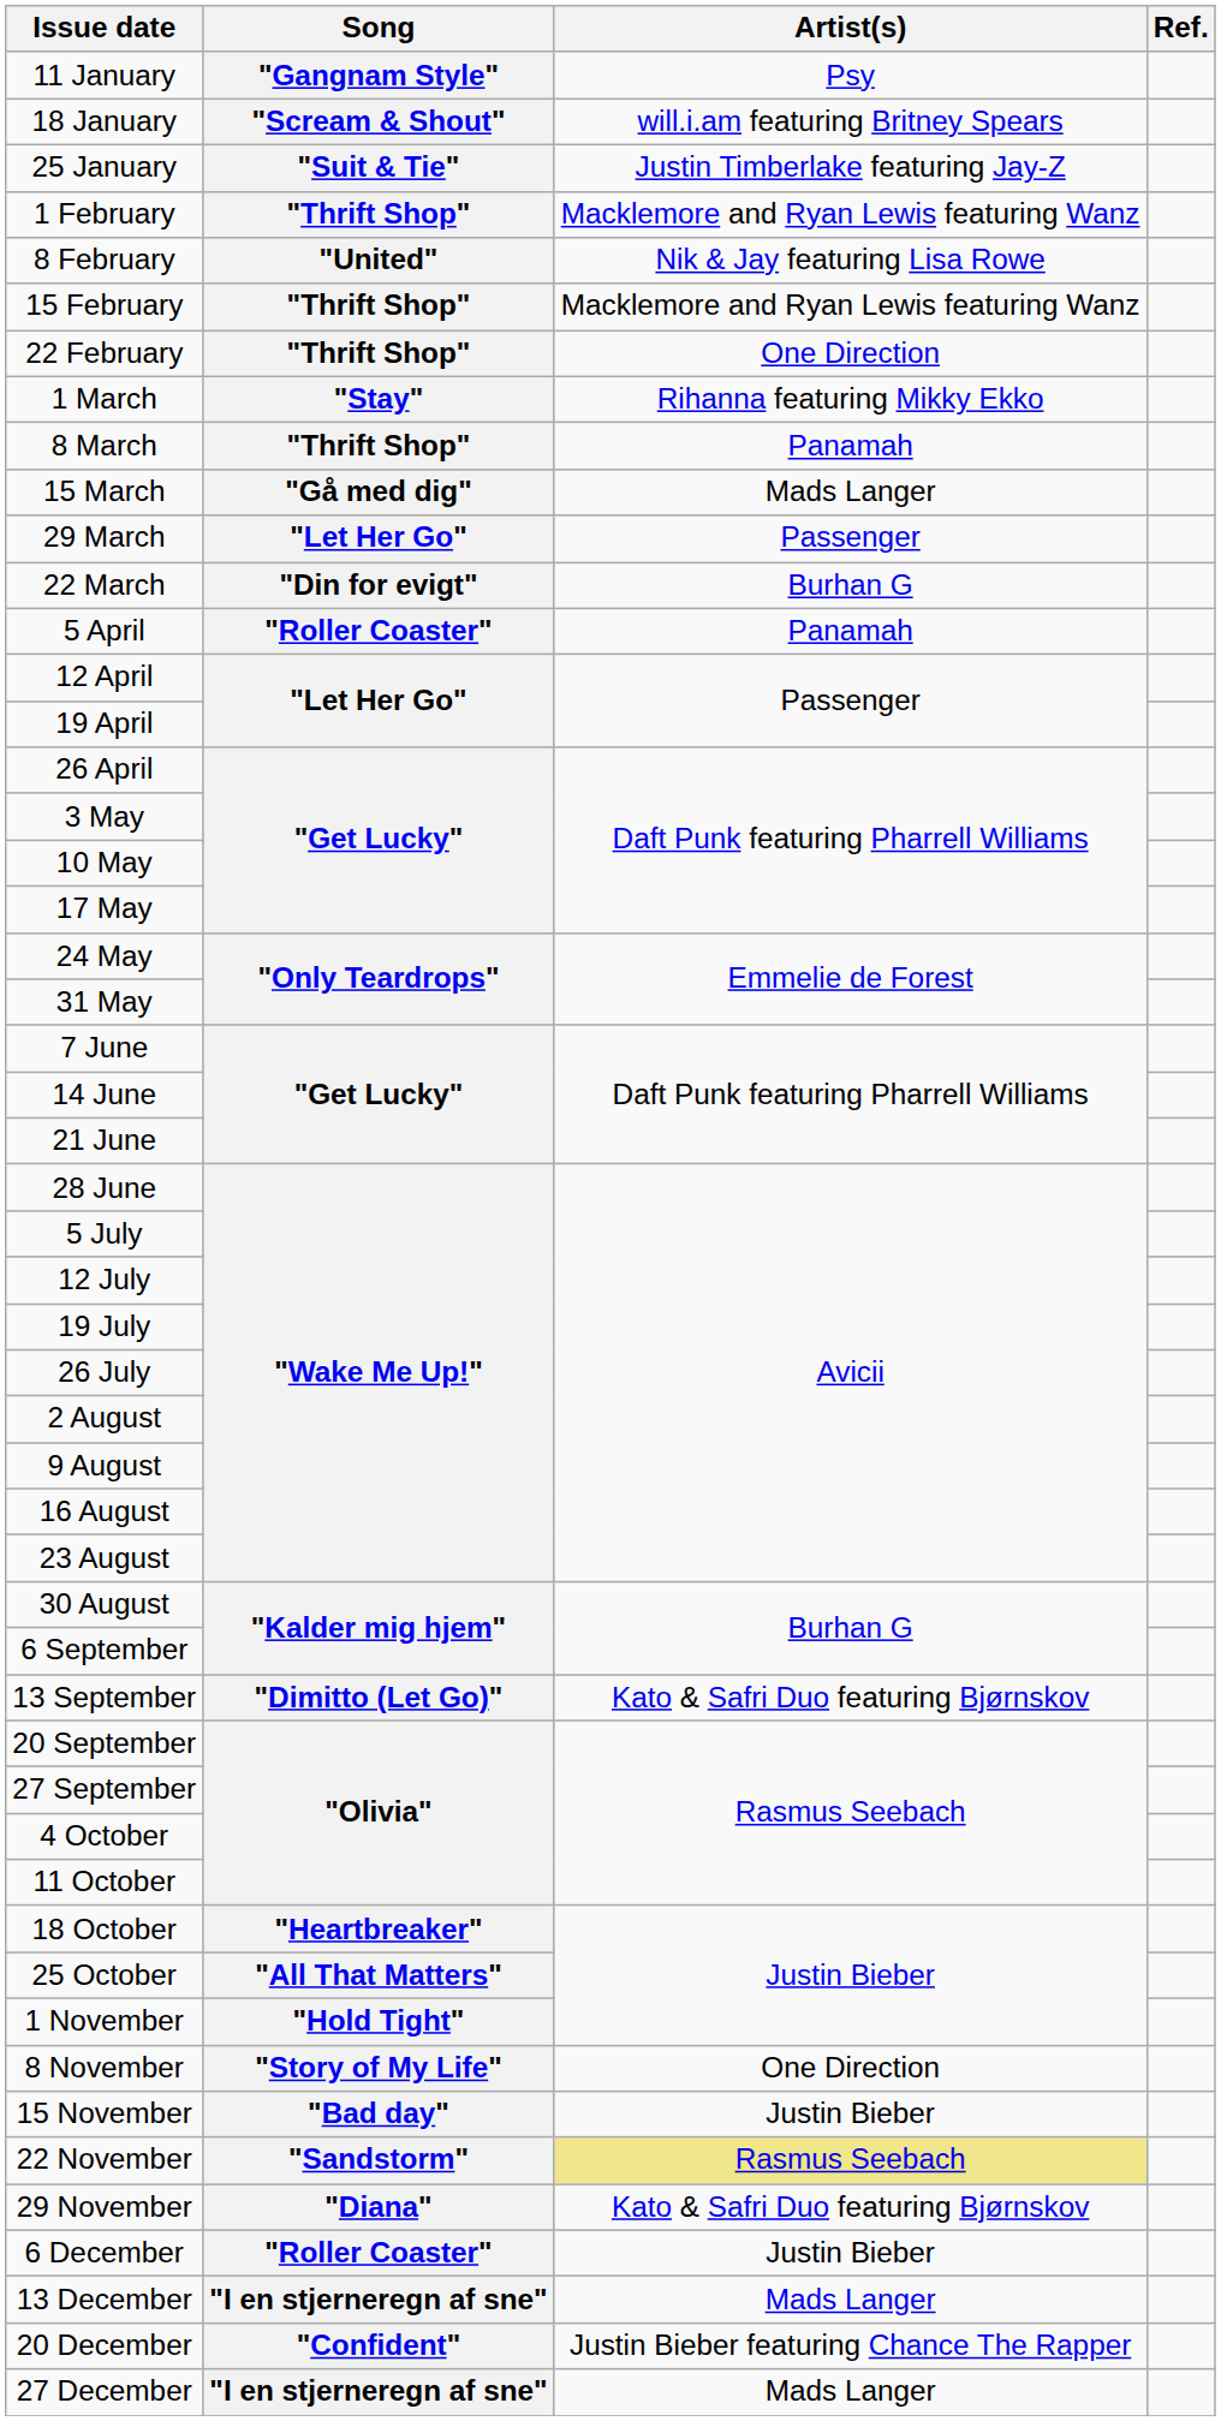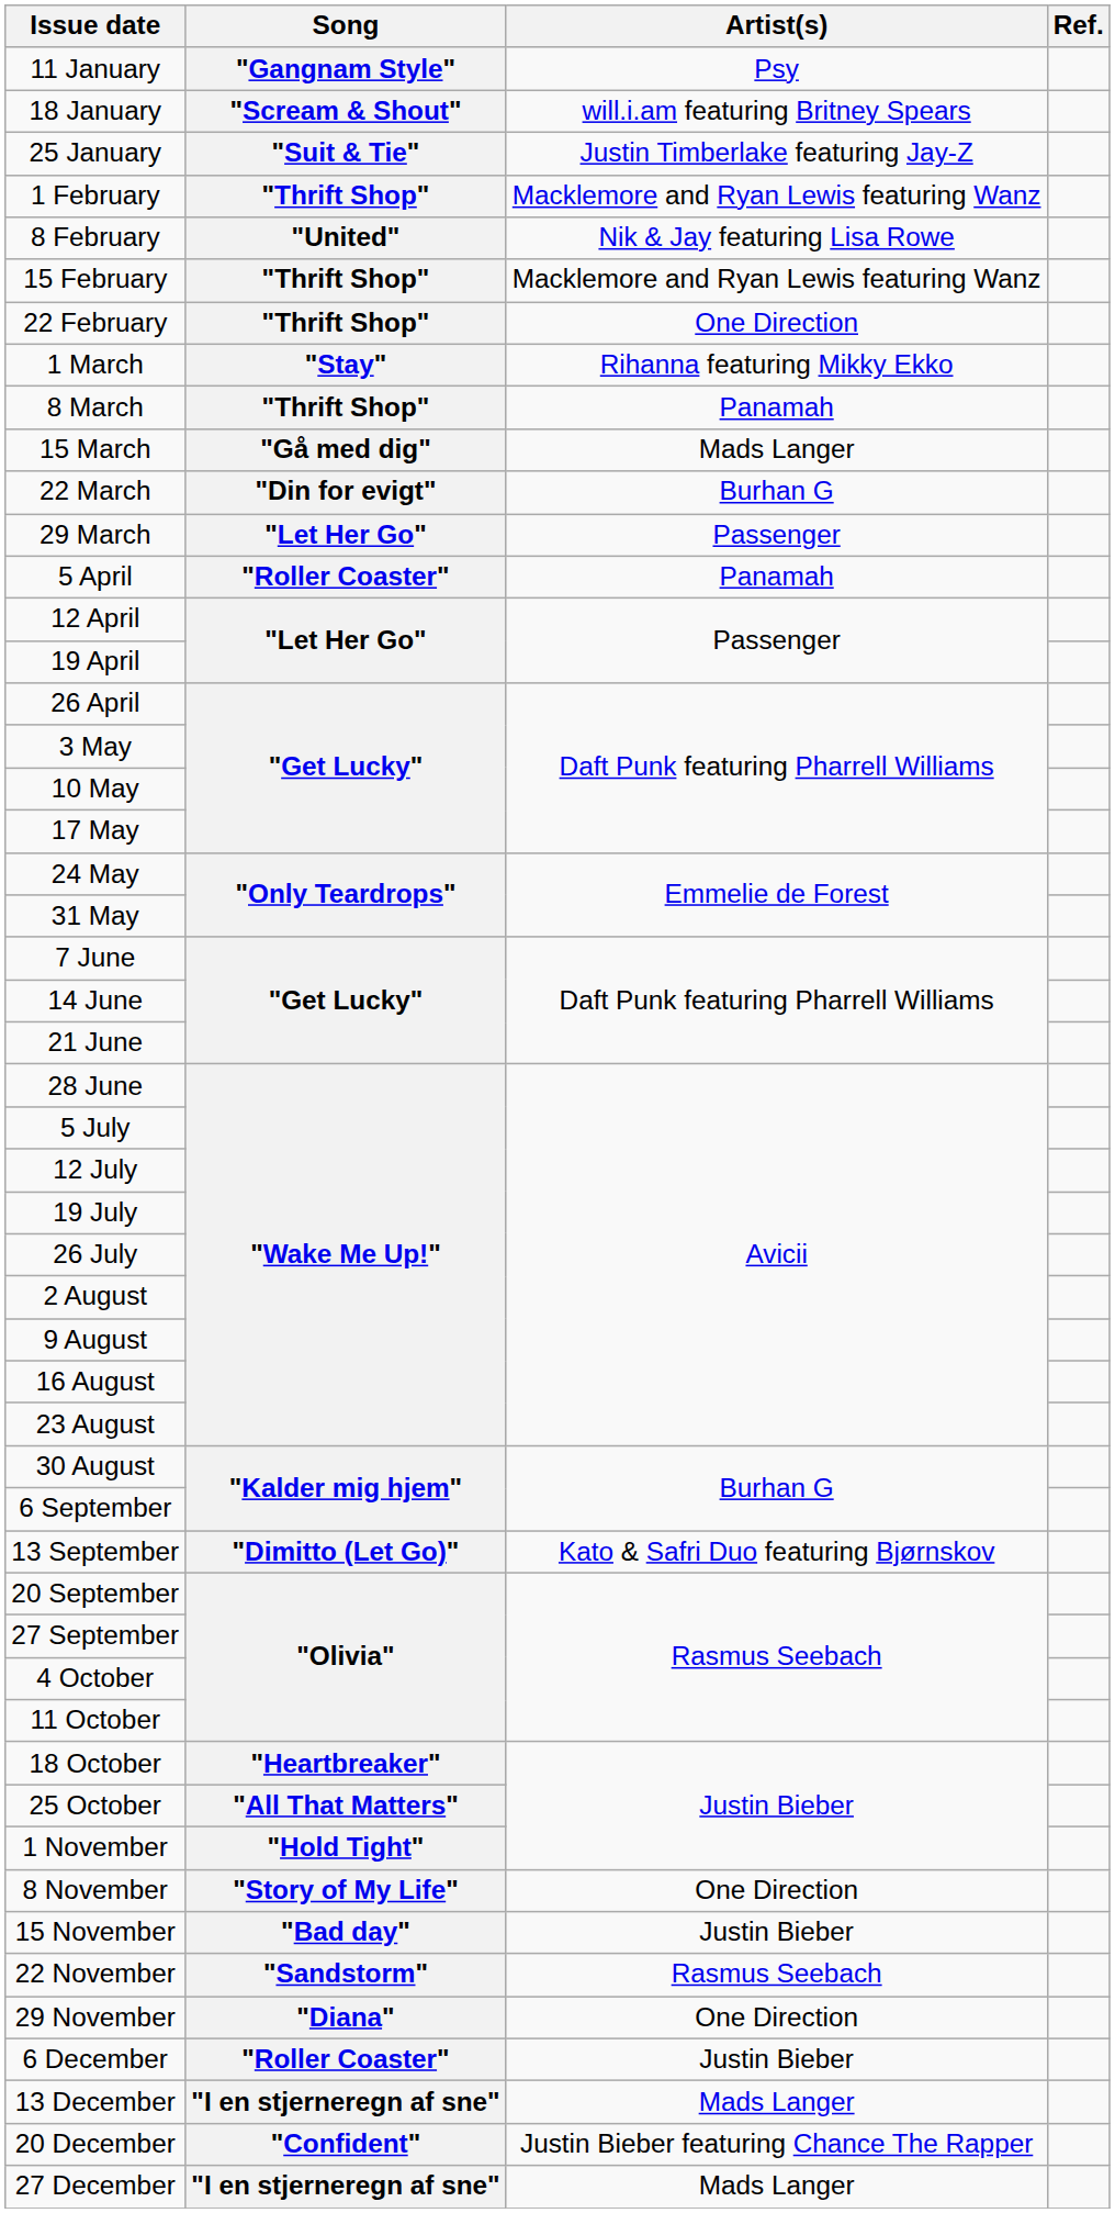 <table class="wikitable plainrowheaders" style="text-align: center;">
 <tr>
 <th scope="col">Issue date</th>
 <th scope="col">Song</th>
 <th scope="col">Artist(s)</th>
 <th scope="col">Ref.</th>
 </tr>
 <tr>
 <td>11 January</td>
 <th scope="row">"<a href='#'>Gangnam Style</a>"</th>
 <td><a href='#'>Psy</a></td>
 <td></td>
 </tr>
 <tr>
 <td>18 January</td>
 <th scope="row">"<a href='#'>Scream & Shout</a>"</th>
 <td><a href='#'>will.i.am</a> featuring <a href='#'>Britney Spears</a></td>
 <td></td>
 </tr>
 <tr>
 <td>25 January</td>
 <th scope="row">"<a href='#'>Suit & Tie</a>"</th>
 <td><a href='#'>Justin Timberlake</a> featuring <a href='#'>Jay-Z</a></td>
 <td></td>
 </tr>
 <tr>
 <td>1 February</td>
 <th scope="row">"<a href='#'>Thrift Shop</a>"</th>
 <td><a href='#'>Macklemore</a> and <a href='#'>Ryan Lewis</a> featuring <a href='#'>Wanz</a></td>
 <td></td>
 </tr>
 <tr>
 <td>8 February</td>
 <th scope="row">"United"</th>
 <td><a href='#'>Nik & Jay</a> featuring <a href='#'>Lisa Rowe</a></td>
 <td></td>
 </tr>
 <tr>
 <td>15 February</td>
 <th scope="row">"Thrift Shop"</th>
 <td>Macklemore and Ryan Lewis featuring Wanz</td>
 <td></td>
 </tr>
 <tr>
 <td>22 February</td>
 <th scope="row">"Thrift Shop"</th>
 <td><a href='#'>One Direction</a></td>
 <td></td>
 </tr>
 <tr>
 <td>1 March</td>
 <th scope="row">"<a href='#'>Stay</a>"</th>
 <td><a href='#'>Rihanna</a> featuring <a href='#'>Mikky Ekko</a></td>
 <td></td>
 </tr>
 <tr>
 <td>8 March</td>
 <th scope="row">"Thrift Shop"</th>
 <td><a href='#'>Panamah</a></td>
 <td></td>
 </tr>
 <tr>
 <td>15 March</td>
 <th scope="row">"Gå med dig"</th>
 <td rowspan="1">Mads Langer</td>
 <td></td>
 </tr>
 <tr>
+<td>22 March</td>
+<th scope="row">"Din for evigt"</th>
+<td><a href='#'>Burhan G</a></td>
+<td></td>
+</tr>
+<tr>
 <td>29 March</td>
 <th scope="row">"<a href='#'>Let Her Go</a>"</th>
 <td><a href='#'>Passenger</a></td>
-<td></td>
-</tr>
-<tr>
-<td>22 March</td>
-<th scope="row">"Din for evigt"</th>
-<td><a href='#'>Burhan G</a></td>
 <td></td>
 </tr>
 <tr>
 <td>5 April</td>
 <th scope="row" rowspan=1>"<a href='#'>Roller Coaster</a>"</th>
 <td><a href='#'>Panamah</a></td>
 <td></td>
 </tr>
 <tr>
 <td>12 April</td>
 <th scope="row" rowspan=2>"Let Her Go"</th>
 <td rowspan=2>Passenger</td>
 <td></td>
 </tr>
 <tr>
 <td>19 April</td>
 <td></td>
 </tr>
 <tr>
 <td>26 April</td>
 <th scope="row" rowspan=4>"<a href='#'>Get Lucky</a>"</th>
 <td rowspan="4"><a href='#'>Daft Punk</a> featuring <a href='#'>Pharrell Williams</a></td>
 <td></td>
 </tr>
 <tr>
 <td>3 May</td>
 <td></td>
 </tr>
 <tr>
 <td>10 May</td>
 <td></td>
 </tr>
 <tr>
 <td>17 May</td>
 <td></td>
 </tr>
 <tr>
 <td>24 May</td>
 <th scope="row" rowspan=2>"<a href='#'>Only Teardrops</a>"</th>
 <td rowspan="2"><a href='#'>Emmelie de Forest</a></td>
 <td></td>
 </tr>
 <tr>
 <td>31 May</td>
 <td></td>
 </tr>
 <tr>
 <td>7 June</td>
 <th scope="row" rowspan=3>"Get Lucky"</th>
 <td rowspan="3">Daft Punk featuring Pharrell Williams</td>
 <td></td>
 </tr>
 <tr>
 <td>14 June</td>
 <td></td>
 </tr>
 <tr>
 <td>21 June</td>
 <td></td>
 </tr>
 <tr>
 <td>28 June</td>
 <th scope="row" rowspan=9>"<a href='#'>Wake Me Up!</a>"</th>
 <td rowspan="9"><a href='#'>Avicii</a></td>
 <td></td>
 </tr>
 <tr>
 <td>5 July</td>
 <td></td>
 </tr>
 <tr>
 <td>12 July</td>
 <td></td>
 </tr>
 <tr>
 <td>19 July</td>
 <td></td>
 </tr>
 <tr>
 <td>26 July</td>
 <td></td>
 </tr>
 <tr>
 <td>2 August</td>
 <td></td>
 </tr>
 <tr>
 <td>9 August</td>
 <td></td>
 </tr>
 <tr>
 <td>16 August</td>
 <td></td>
 </tr>
 <tr>
 <td>23 August</td>
 <td></td>
 </tr>
 <tr>
 <td>30 August</td>
 <th scope="row" rowspan=2>"<a href='#'>Kalder mig hjem</a>"</th>
 <td rowspan="2"><a href='#'>Burhan G</a></td>
 <td></td>
 </tr>
 <tr>
 <td>6 September</td>
 <td></td>
 </tr>
 <tr>
 <td>13 September</td>
 <th scope="row" rowspan=1>"<a href='#'>Dimitto (Let Go)</a>"</th>
 <td><a href='#'>Kato</a> & <a href='#'>Safri Duo</a> featuring <a href='#'>Bjørnskov</a></td>
 <td></td>
 </tr>
 <tr>
 <td>20 September</td>
 <th scope="row" rowspan=4>"Olivia"</th>
 <td rowspan="4"><a href='#'>Rasmus Seebach</a></td>
 <td></td>
 </tr>
 <tr>
 <td>27 September</td>
 <td></td>
 </tr>
 <tr>
 <td>4 October</td>
 <td></td>
 </tr>
 <tr>
 <td>11 October</td>
 <td></td>
 </tr>
 <tr>
 <td>18 October</td>
 <th scope="row" rowspan=1>"<a href='#'>Heartbreaker</a>"</th>
 <td rowspan="3"><a href='#'>Justin Bieber</a></td>
 <td></td>
 </tr>
 <tr>
 <td>25 October</td>
 <th scope="row" rowspan=1>"<a href='#'>All That Matters</a>"</th>
 <td></td>
 </tr>
 <tr>
 <td>1 November</td>
 <th scope="row" rowspan=1>"<a href='#'>Hold Tight</a>"</th>
 <td></td>
 </tr>
 <tr>
 <td>8 November</td>
 <th scope="row" rowspan=1>"<a href='#'>Story of My Life</a>"</th>
 <td rowspan="1">One Direction</td>
 <td></td>
 </tr>
 <tr>
 <td>15 November</td>
 <th scope="row" rowspan=1>"<a href='#'>Bad day</a>"</th>
 <td rowspan="1">Justin Bieber</td>
 <td></td>
 </tr>
 <tr>
 <td>22 November</td>
 <th scope="row" rowspan=1>"<a href='#'>Sandstorm</a>"</th>
-<td style="background: khaki;"><a href='#'>Rasmus Seebach</a></td>
+<td><a href='#'>Rasmus Seebach</a></td>
 <td></td>
 </tr>
 <tr>
 <td>29 November</td>
 <th scope="row" rowspan=1>"<a href='#'>Diana</a>"</th>
-<td><a href='#'>Kato</a> & <a href='#'>Safri Duo</a> featuring <a href='#'>Bjørnskov</a></td>
+<td>One Direction</td>
 <td></td>
 </tr>
 <tr>
 <td>6 December</td>
 <th scope="row" rowspan=1>"<a href='#'>Roller Coaster</a>"</th>
 <td>Justin Bieber</td>
 <td></td>
 </tr>
 <tr>
 <td>13 December</td>
 <th scope="row" rowspan=1>"I en stjerneregn af sne"</th>
 <td><a href='#'>Mads Langer</a></td>
 <td></td>
 </tr>
 <tr>
 <td>20 December</td>
 <th scope="row" rowspan=1>"<a href='#'>Confident</a>"</th>
 <td rowspan="1">Justin Bieber featuring <a href='#'>Chance The Rapper</a></td>
 <td></td>
 </tr>
 <tr>
 <td>27 December</td>
 <th scope="row" rowspan=1>"I en stjerneregn af sne"</th>
 <td rowspan="1">Mads Langer</td>
 <td></td>
 </tr>
 <tr>
 </tr>
 </table>
